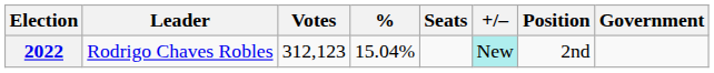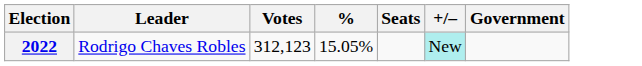 <table class=wikitable style="text-align: right;">
 <tr>
 <th>Election</th>
 <th>Leader</th>
 <th>Votes</th>
 <th>%</th>
 <th>Seats</th>
 <th>+/–</th>
-<th>Position</th>
 <th>Government</th>
 </tr>
 <tr>
 <th><a href='#'>2022</a></th>
 <td><a href='#'>Rodrigo Chaves Robles</a></td>
 <td>312,123</td>
-<td>15.04%</td>
+<td>15.05%</td>
 <td></td>
 <td style="background: paleturquoise;">New</td>
-<td>2nd</td>
 <td></td>
 </tr>
 </table>
